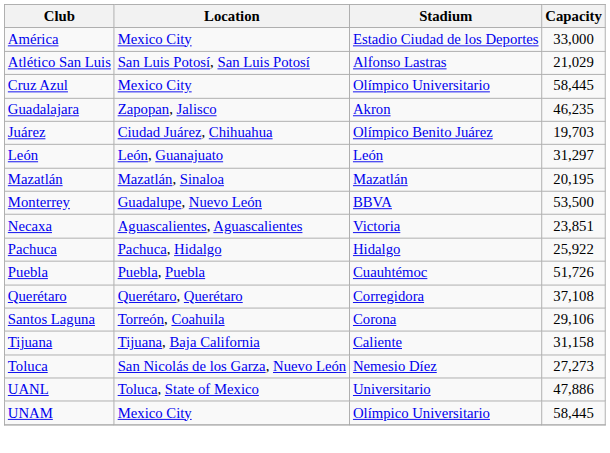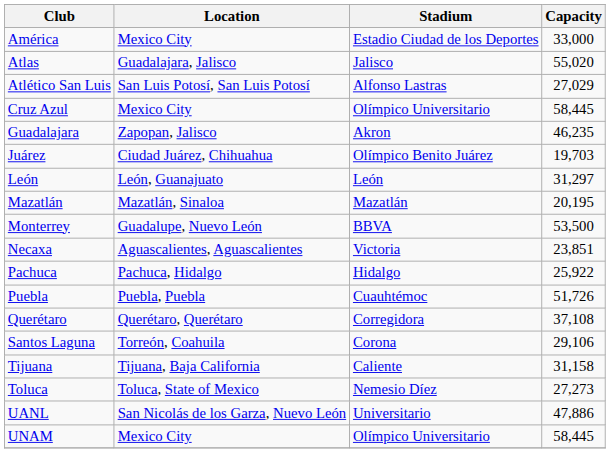 <table class="wikitable sortable" style="text-align: left;">
 <tr>
 <th>Club</th>
 <th>Location</th>
 <th>Stadium</th>
 <th>Capacity</th>
 </tr>
 <tr>
 <td><a href='#'>América</a></td>
 <td><a href='#'>Mexico City</a></td>
 <td><a href='#'>Estadio Ciudad de los Deportes</a></td>
 <td align=center>33,000</td>
 </tr>
 <tr>
+<td><a href='#'>Atlas</a></td>
+<td><a href='#'>Guadalajara</a>, <a href='#'>Jalisco</a></td>
+<td><a href='#'>Jalisco</a></td>
+<td align=center>55,020</td>
+</tr>
+<tr>
 <td><a href='#'>Atlético San Luis</a></td>
 <td><a href='#'>San Luis Potosí</a>, <a href='#'>San Luis Potosí</a></td>
 <td><a href='#'>Alfonso Lastras</a></td>
-<td align=center>21,029</td>
+<td align=center>27,029</td>
 </tr>
 <tr>
 <td><a href='#'>Cruz Azul</a></td>
 <td><a href='#'>Mexico City</a></td>
 <td><a href='#'>Olímpico Universitario</a></td>
 <td align=center>58,445</td>
 </tr>
 <tr>
 <td><a href='#'>Guadalajara</a></td>
 <td><a href='#'>Zapopan</a>, <a href='#'>Jalisco</a></td>
 <td><a href='#'>Akron</a></td>
 <td align=center>46,235</td>
 </tr>
 <tr>
 <td><a href='#'>Juárez</a></td>
 <td><a href='#'>Ciudad Juárez</a>, <a href='#'>Chihuahua</a></td>
 <td><a href='#'>Olímpico Benito Juárez</a></td>
 <td align=center>19,703</td>
 </tr>
 <tr>
 <td><a href='#'>León</a></td>
 <td><a href='#'>León</a>, <a href='#'>Guanajuato</a></td>
 <td><a href='#'>León</a></td>
 <td align=center>31,297</td>
 </tr>
 <tr>
 <td><a href='#'>Mazatlán</a></td>
 <td><a href='#'>Mazatlán</a>, <a href='#'>Sinaloa</a></td>
 <td><a href='#'>Mazatlán</a></td>
 <td align=center>20,195</td>
 </tr>
 <tr>
 <td><a href='#'>Monterrey</a></td>
 <td><a href='#'>Guadalupe</a>, <a href='#'>Nuevo León</a></td>
 <td><a href='#'>BBVA</a></td>
 <td align=center>53,500</td>
 </tr>
 <tr>
 <td><a href='#'>Necaxa</a></td>
 <td><a href='#'>Aguascalientes</a>, <a href='#'>Aguascalientes</a></td>
 <td><a href='#'>Victoria</a></td>
 <td align=center>23,851</td>
 </tr>
 <tr>
 <td><a href='#'>Pachuca</a></td>
 <td><a href='#'>Pachuca</a>, <a href='#'>Hidalgo</a></td>
 <td><a href='#'>Hidalgo</a></td>
 <td align=center>25,922</td>
 </tr>
 <tr>
 <td><a href='#'>Puebla</a></td>
 <td><a href='#'>Puebla</a>, <a href='#'>Puebla</a></td>
 <td><a href='#'>Cuauhtémoc</a></td>
 <td align=center>51,726</td>
 </tr>
 <tr>
 <td><a href='#'>Querétaro</a></td>
 <td><a href='#'>Querétaro</a>, <a href='#'>Querétaro</a></td>
 <td><a href='#'>Corregidora</a></td>
 <td align=center>37,108</td>
 </tr>
 <tr>
 <td><a href='#'>Santos Laguna</a></td>
 <td><a href='#'>Torreón</a>, <a href='#'>Coahuila</a></td>
 <td><a href='#'>Corona</a></td>
 <td align=center>29,106</td>
 </tr>
 <tr>
 <td><a href='#'>Tijuana</a></td>
 <td><a href='#'>Tijuana</a>, <a href='#'>Baja California</a></td>
 <td><a href='#'>Caliente</a></td>
 <td align=center>31,158</td>
 </tr>
 <tr>
 <td><a href='#'>Toluca</a></td>
-<td><a href='#'>San Nicolás de los Garza</a>, <a href='#'>Nuevo León</a></td>
+<td><a href='#'>Toluca</a>, <a href='#'>State of Mexico</a></td>
 <td><a href='#'>Nemesio Díez</a></td>
 <td align=center>27,273</td>
 </tr>
 <tr>
 <td><a href='#'>UANL</a></td>
-<td><a href='#'>Toluca</a>, <a href='#'>State of Mexico</a></td>
+<td><a href='#'>San Nicolás de los Garza</a>, <a href='#'>Nuevo León</a></td>
 <td><a href='#'>Universitario</a></td>
 <td align=center>47,886</td>
 </tr>
 <tr>
 <td><a href='#'>UNAM</a></td>
 <td><a href='#'>Mexico City</a></td>
 <td><a href='#'>Olímpico Universitario</a></td>
 <td align=center>58,445</td>
 </tr>
 <tr>
 </tr>
 </table>
